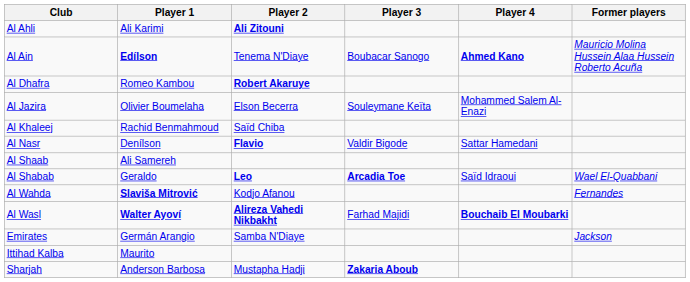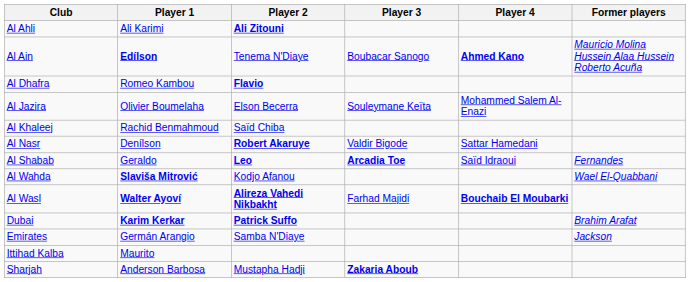 <table class="wikitable">
 <tr>
 <th width="170">Club</th>
 <th width="170">Player 1</th>
 <th width="170">Player 2</th>
 <th width="170">Player 3</th>
 <th width="170">Player 4</th>
 <th width="170">Former players</th>
 </tr>
 <tr>
 <td><a href='#'>Al Ahli</a></td>
 <td> <a href='#'>Ali Karimi</a></td>
 <td> <strong><a href='#'>Ali Zitouni</a></strong></td>
 <td></td>
 <td></td>
 <td></td>
 </tr>
 <tr>
 <td><a href='#'>Al Ain</a></td>
 <td> <strong><a href='#'>Edílson</a></strong></td>
 <td> <a href='#'>Tenema N'Diaye</a></td>
 <td> <a href='#'>Boubacar Sanogo</a></td>
 <td> <strong><a href='#'>Ahmed Kano</a></strong></td>
 <td> <em><a href='#'>Mauricio Molina</a></em><br> <em><a href='#'>Hussein Alaa Hussein</a></em><br> <em><a href='#'>Roberto Acuña</a></em></td>
 </tr>
 <tr>
 <td><a href='#'>Al Dhafra</a></td>
 <td> <a href='#'>Romeo Kambou</a></td>
-<td> <strong><a href='#'>Robert Akaruye</a></strong></td>
+<td> <strong><a href='#'>Flavio</a></strong></td>
 <td></td>
 <td></td>
 <td></td>
 </tr>
 <tr>
 <td><a href='#'>Al Jazira</a></td>
 <td> <a href='#'>Olivier Boumelaha</a></td>
 <td> <a href='#'>Elson Becerra</a></td>
 <td> <a href='#'>Souleymane Keïta</a></td>
 <td> <a href='#'>Mohammed Salem Al-Enazi</a></td>
 <td></td>
 </tr>
 <tr>
 <td><a href='#'>Al Khaleej</a></td>
 <td> <a href='#'>Rachid Benmahmoud</a></td>
 <td> <a href='#'>Saïd Chiba</a></td>
 <td></td>
 <td></td>
 <td></td>
 </tr>
 <tr>
 <td><a href='#'>Al Nasr</a></td>
 <td> <a href='#'>Denílson</a></td>
-<td> <strong><a href='#'>Flavio</a></strong></td>
+<td> <strong><a href='#'>Robert Akaruye</a></strong></td>
 <td> <a href='#'>Valdir Bigode</a></td>
 <td> <a href='#'>Sattar Hamedani</a></td>
-<td></td>
-</tr>
-<tr>
-<td><a href='#'>Al Shaab</a></td>
-<td> <a href='#'>Ali Samereh</a></td>
-<td></td>
-<td></td>
-<td></td>
 <td></td>
 </tr>
 <tr>
 <td><a href='#'>Al Shabab</a></td>
 <td> <a href='#'>Geraldo</a></td>
 <td> <strong><a href='#'>Leo</a></strong></td>
 <td> <strong><a href='#'>Arcadia Toe</a></strong></td>
 <td> <a href='#'>Saïd Idraoui</a></td>
-<td> <em><a href='#'>Wael El-Quabbani</a></em></td>
+<td> <em><a href='#'>Fernandes</a></em></td>
 </tr>
 <tr>
 <td><a href='#'>Al Wahda</a></td>
 <td> <strong><a href='#'>Slaviša Mitrović</a></strong></td>
 <td> <a href='#'>Kodjo Afanou</a></td>
 <td></td>
 <td></td>
-<td> <em><a href='#'>Fernandes</a></em></td>
+<td> <em><a href='#'>Wael El-Quabbani</a></em></td>
 </tr>
 <tr>
 <td><a href='#'>Al Wasl</a></td>
 <td> <strong><a href='#'>Walter Ayoví</a></strong></td>
 <td> <strong><a href='#'>Alireza Vahedi Nikbakht</a></strong></td>
 <td> <a href='#'>Farhad Majidi</a></td>
 <td> <strong><a href='#'>Bouchaib El Moubarki</a></strong></td>
 <td></td>
+</tr>
+<tr>
+<td><a href='#'>Dubai</a></td>
+<td> <strong><a href='#'>Karim Kerkar</a></strong></td>
+<td> <strong><a href='#'>Patrick Suffo</a></strong></td>
+<td></td>
+<td></td>
+<td> <em><a href='#'>Brahim Arafat</a></em></td>
 </tr>
 <tr>
 <td><a href='#'>Emirates</a></td>
 <td> <a href='#'>Germán Arangio</a></td>
 <td> <a href='#'>Samba N'Diaye</a></td>
 <td></td>
 <td></td>
 <td> <em><a href='#'>Jackson</a></em></td>
 </tr>
 <tr>
 <td><a href='#'>Ittihad Kalba</a></td>
 <td> <a href='#'>Maurito</a></td>
 <td></td>
 <td></td>
 <td></td>
 <td></td>
 </tr>
 <tr>
 <td><a href='#'>Sharjah</a></td>
 <td> <a href='#'>Anderson Barbosa</a></td>
 <td> <a href='#'>Mustapha Hadji</a></td>
 <td> <strong><a href='#'>Zakaria Aboub</a></strong></td>
 <td></td>
 <td></td>
 </tr>
 </table>
